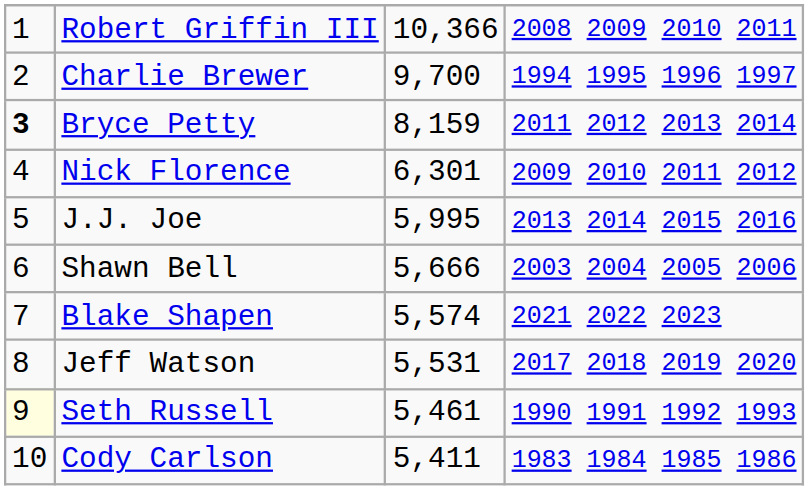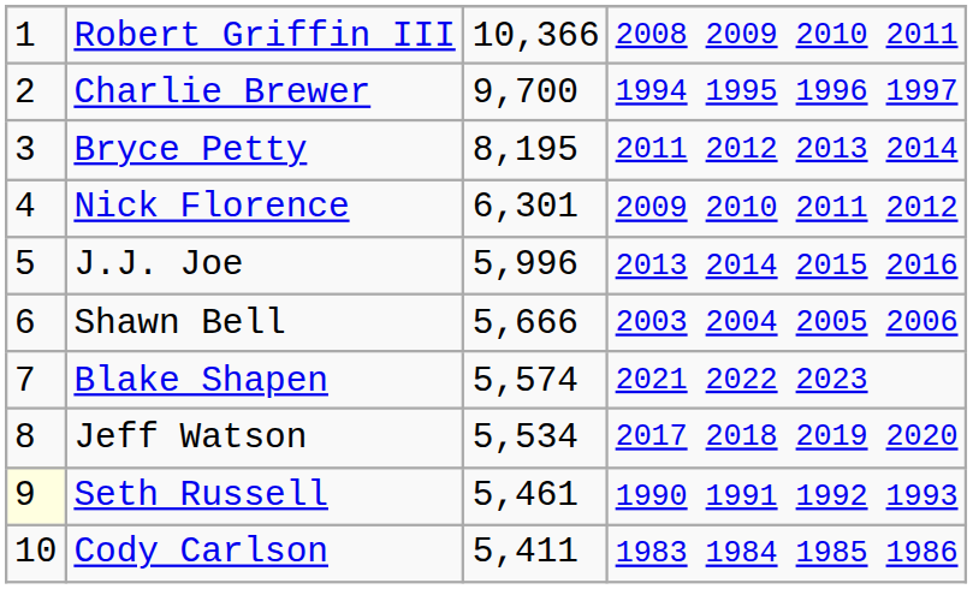 <table class="wikitable">
 <tr>
 </tr>
 <tr>
 <td>1</td>
 <td><a href='#'>Robert Griffin III</a></td>
 <td>10,366</td>
 <td style="font-size:85%;"><a href='#'>2008</a> <a href='#'>2009</a> <a href='#'>2010</a> <a href='#'>2011</a></td>
 </tr>
 <tr>
 <td>2</td>
 <td><a href='#'>Charlie Brewer</a></td>
 <td>9,700</td>
 <td style="font-size:85%;"><a href='#'>1994</a> <a href='#'>1995</a> <a href='#'>1996</a> <a href='#'>1997</a></td>
 </tr>
 <tr>
-<td><strong>3</strong></td>
+<td>3</td>
 <td><a href='#'>Bryce Petty</a></td>
-<td>8,159</td>
+<td>8,195</td>
 <td style="font-size:85%;"><a href='#'>2011</a> <a href='#'>2012</a> <a href='#'>2013</a> <a href='#'>2014</a></td>
 </tr>
 <tr>
 <td>4</td>
 <td><a href='#'>Nick Florence</a></td>
 <td>6,301</td>
 <td style="font-size:85%;"><a href='#'>2009</a> <a href='#'>2010</a> <a href='#'>2011</a> <a href='#'>2012</a></td>
 </tr>
 <tr>
 <td>5</td>
 <td>J.J. Joe</td>
-<td>5,995</td>
+<td>5,996</td>
 <td style="font-size:85%;"><a href='#'>2013</a> <a href='#'>2014</a> <a href='#'>2015</a> <a href='#'>2016</a></td>
 </tr>
 <tr>
 <td>6</td>
 <td>Shawn Bell</td>
 <td>5,666</td>
 <td style="font-size:85%;"><a href='#'>2003</a> <a href='#'>2004</a> <a href='#'>2005</a> <a href='#'>2006</a></td>
 </tr>
 <tr>
 <td>7</td>
 <td><a href='#'>Blake Shapen</a></td>
 <td>5,574</td>
 <td style="font-size:85%;"><a href='#'>2021</a> <a href='#'>2022</a> <a href='#'>2023</a></td>
 </tr>
 <tr>
 <td>8</td>
 <td>Jeff Watson</td>
-<td>5,531</td>
+<td>5,534</td>
 <td style="font-size:85%;"><a href='#'>2017</a> <a href='#'>2018</a> <a href='#'>2019</a> <a href='#'>2020</a></td>
 </tr>
 <tr>
 <td style="background: lightyellow;">9</td>
 <td><a href='#'>Seth Russell</a></td>
 <td>5,461</td>
 <td style="font-size:85%;"><a href='#'>1990</a> <a href='#'>1991</a> <a href='#'>1992</a> <a href='#'>1993</a></td>
 </tr>
 <tr>
 <td>10</td>
 <td><a href='#'>Cody Carlson</a></td>
 <td>5,411</td>
 <td style="font-size:85%;"><a href='#'>1983</a> <a href='#'>1984</a> <a href='#'>1985</a> <a href='#'>1986</a></td>
 </tr>
 </table>
